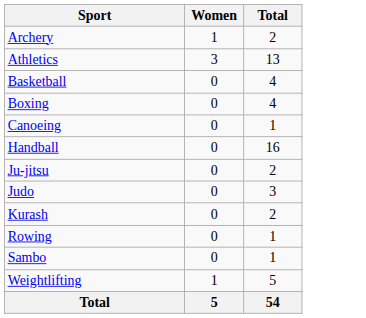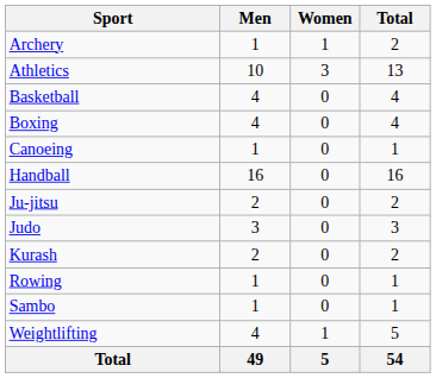 <table class="wikitable" style="text-align:center;">
 <tr>
 <th width=200>Sport</th>
+<th width=60>Men</th>
 <th width=60>Women</th>
 <th width=60>Total</th>
 </tr>
 <tr>
 <td align=left><a href='#'>Archery</a></td>
 <td>1</td>
+<td>1</td>
 <td>2</td>
 </tr>
 <tr>
 <td align=left><a href='#'>Athletics</a></td>
+<td>10</td>
 <td>3</td>
 <td>13</td>
 </tr>
 <tr>
 <td align=left><a href='#'>Basketball</a></td>
+<td>4</td>
 <td>0</td>
 <td>4</td>
 </tr>
 <tr>
 <td align=left><a href='#'>Boxing</a></td>
+<td>4</td>
 <td>0</td>
 <td>4</td>
 </tr>
 <tr>
 <td align=left><a href='#'>Canoeing</a></td>
+<td>1</td>
 <td>0</td>
 <td>1</td>
 </tr>
 <tr>
 <td align=left><a href='#'>Handball</a></td>
+<td>16</td>
 <td>0</td>
 <td>16</td>
 </tr>
 <tr>
 <td align=left><a href='#'>Ju-jitsu</a></td>
+<td>2</td>
 <td>0</td>
 <td>2</td>
 </tr>
 <tr>
 <td align=left><a href='#'>Judo</a></td>
+<td>3</td>
 <td>0</td>
 <td>3</td>
 </tr>
 <tr>
 <td align=left><a href='#'>Kurash</a></td>
+<td>2</td>
 <td>0</td>
 <td>2</td>
 </tr>
 <tr>
 <td align=left><a href='#'>Rowing</a></td>
+<td>1</td>
 <td>0</td>
 <td>1</td>
 </tr>
 <tr>
 <td align=left><a href='#'>Sambo</a></td>
+<td>1</td>
 <td>0</td>
 <td>1</td>
 </tr>
 <tr>
 <td align=left><a href='#'>Weightlifting</a></td>
+<td>4</td>
 <td>1</td>
 <td>5</td>
 </tr>
 <tr>
 <th>Total</th>
+<th>49</th>
 <th>5</th>
 <th>54</th>
 </tr>
 </table>
